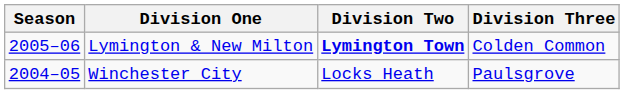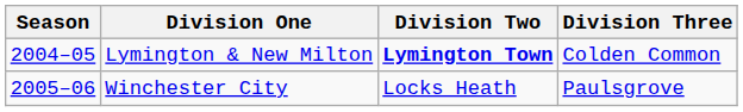 <table class="wikitable">
 <tr>
 <th>Season</th>
 <th>Division One</th>
 <th>Division Two</th>
 <th>Division Three</th>
 </tr>
 <tr>
-<td><a href='#'>2005–06</a></td>
+<td><a href='#'>2004–05</a></td>
 <td><a href='#'>Lymington & New Milton</a></td>
 <td><strong><a href='#'>Lymington Town</a></strong></td>
 <td><a href='#'>Colden Common</a></td>
 </tr>
 <tr>
-<td><a href='#'>2004–05</a></td>
+<td><a href='#'>2005–06</a></td>
 <td><a href='#'>Winchester City</a></td>
 <td><a href='#'>Locks Heath</a></td>
 <td><a href='#'>Paulsgrove</a></td>
 </tr>
 </table>
